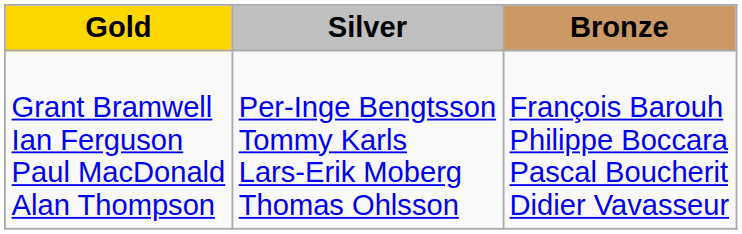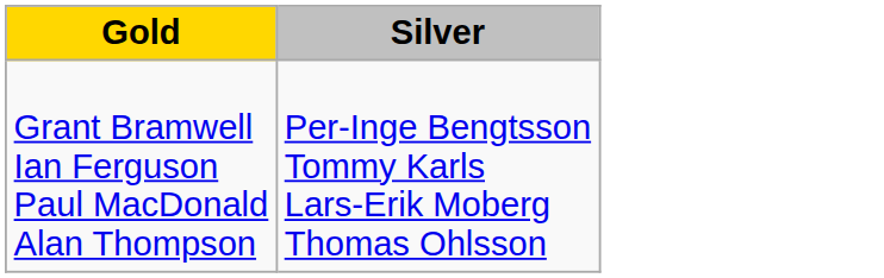 <table class=wikitable>
 <tr>
 <td align=center bgcolor=gold> <strong>Gold</strong></td>
 <td align=center bgcolor=silver> <strong>Silver</strong></td>
-<td align=center bgcolor=cc9966> <strong>Bronze</strong></td>
 </tr>
 <tr>
 <td><br><a href='#'>Grant Bramwell</a><br><a href='#'>Ian Ferguson</a><br><a href='#'>Paul MacDonald</a><br><a href='#'>Alan Thompson</a></td>
 <td><br><a href='#'>Per-Inge Bengtsson</a><br><a href='#'>Tommy Karls</a><br><a href='#'>Lars-Erik Moberg</a><br><a href='#'>Thomas Ohlsson</a></td>
-<td><br><a href='#'>François Barouh</a><br><a href='#'>Philippe Boccara</a><br><a href='#'>Pascal Boucherit</a><br><a href='#'>Didier Vavasseur</a></td>
 </tr>
 </table>
